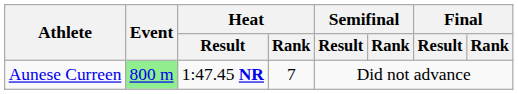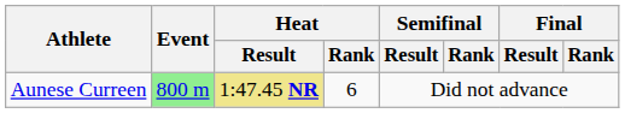 <table class=wikitable style="font-size:90%">
 <tr>
 <th rowspan="2">Athlete</th>
 <th rowspan="2">Event</th>
 <th colspan="2">Heat</th>
 <th colspan="2">Semifinal</th>
 <th colspan="2">Final</th>
 </tr>
 <tr style="font-size:95%">
 <th>Result</th>
 <th>Rank</th>
 <th>Result</th>
 <th>Rank</th>
 <th>Result</th>
 <th>Rank</th>
 </tr>
 <tr align=center>
 <td align=left><a href='#'>Aunese Curreen</a></td>
 <td align=left style="background: lightgreen;"><a href='#'>800 m</a></td>
-<td>1:47.45 <strong><a href='#'>NR</a></strong></td>
-<td>7</td>
+<td style="background: khaki;">1:47.45 <strong><a href='#'>NR</a></strong></td>
+<td>6</td>
 <td colspan=4>Did not advance</td>
 </tr>
 </table>
